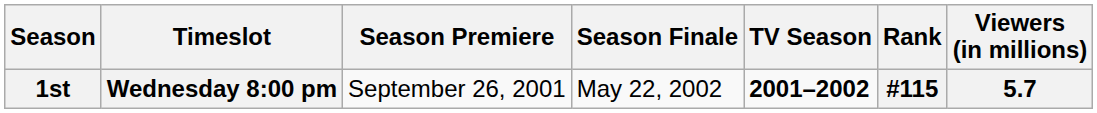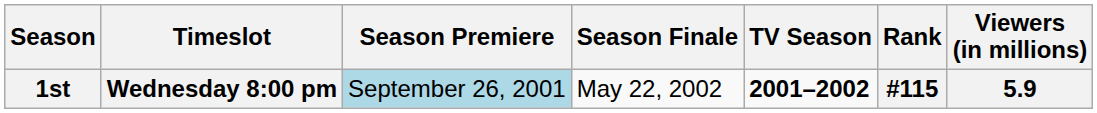 <table class="wikitable">
 <tr>
 <th>Season</th>
 <th>Timeslot</th>
 <th>Season Premiere</th>
 <th>Season Finale</th>
 <th>TV Season</th>
 <th>Rank</th>
 <th>Viewers<br>(in millions)</th>
 </tr>
 <tr>
 <th>1st</th>
 <th>Wednesday 8:00 pm</th>
-<td>September 26, 2001</td>
+<td style="background: lightblue;">September 26, 2001</td>
 <td>May 22, 2002</td>
 <td><strong>2001–2002</strong></td>
 <th style="text-align:center">#115</th>
-<th style="text-align:center">5.7</th>
+<th style="text-align:center">5.9</th>
 </tr>
 </table>
